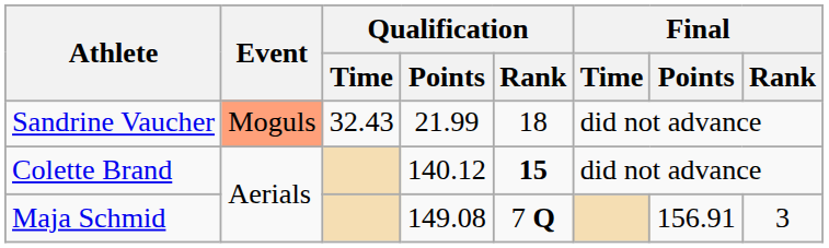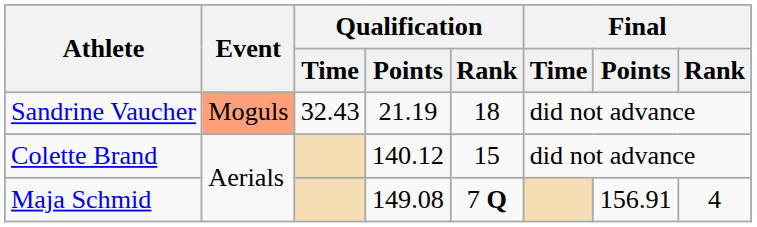 <table class="wikitable" style="font-size:90%">
 <tr>
 <th rowspan="2">Athlete</th>
 <th rowspan="2">Event</th>
 <th colspan="3">Qualification</th>
 <th colspan="3">Final</th>
 </tr>
 <tr>
 <th>Time</th>
 <th>Points</th>
 <th>Rank</th>
 <th>Time</th>
 <th>Points</th>
 <th>Rank</th>
 </tr>
 <tr>
 <td><a href='#'>Sandrine Vaucher</a></td>
 <td style="background: lightsalmon;">Moguls</td>
 <td align="center">32.43</td>
-<td align="center">21.99</td>
+<td align="center">21.19</td>
 <td align="center">18</td>
 <td colspan="3">did not advance</td>
 </tr>
 <tr>
 <td><a href='#'>Colette Brand</a></td>
 <td rowspan="2">Aerials</td>
 <td bgcolor="wheat"></td>
 <td align="center">140.12</td>
-<td align="center"><strong>15</strong></td>
+<td align="center">15</td>
 <td colspan="3">did not advance</td>
 </tr>
 <tr>
 <td><a href='#'>Maja Schmid</a></td>
 <td bgcolor="wheat"></td>
 <td align="center">149.08</td>
 <td align="center">7 <strong>Q</strong></td>
 <td bgcolor="wheat"></td>
 <td align="center">156.91</td>
-<td align="center">3</td>
+<td align="center">4</td>
 </tr>
 </table>
